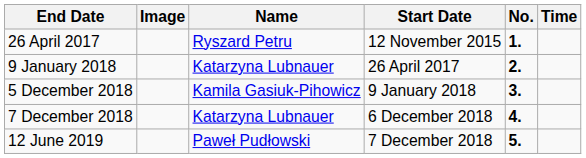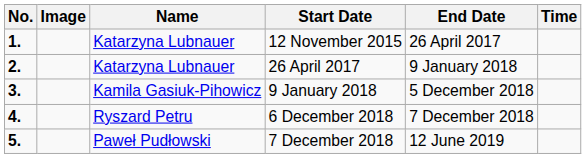 <table class=wikitable>
 <tr>
-<th>End Date</th>
+<th>No.</th>
 <th>Image</th>
 <th>Name</th>
 <th>Start Date</th>
-<th>No.</th>
+<th>End Date</th>
 <th>Time</th>
 </tr>
 <tr>
+<td><strong>1.</strong></td>
+<td></td>
+<td><a href='#'>Katarzyna Lubnauer</a></td>
+<td>12 November 2015</td>
 <td>26 April 2017</td>
-<td></td>
-<td><a href='#'>Ryszard Petru</a></td>
-<td>12 November 2015</td>
-<td><strong>1.</strong></td>
 <td></td>
 </tr>
 <tr>
-<td>9 January 2018</td>
+<td><strong>2.</strong></td>
 <td></td>
 <td><a href='#'>Katarzyna Lubnauer</a></td>
 <td>26 April 2017</td>
-<td><strong>2.</strong></td>
+<td>9 January 2018</td>
 <td></td>
 </tr>
 <tr>
-<td>5 December 2018</td>
+<td><strong>3.</strong></td>
 <td></td>
 <td><a href='#'>Kamila Gasiuk-Pihowicz</a></td>
 <td>9 January 2018</td>
-<td><strong>3.</strong></td>
+<td>5 December 2018</td>
 <td></td>
 </tr>
 <tr>
+<td><strong>4.</strong></td>
+<td></td>
+<td><a href='#'>Ryszard Petru</a></td>
+<td>6 December 2018</td>
 <td>7 December 2018</td>
-<td></td>
-<td><a href='#'>Katarzyna Lubnauer</a></td>
-<td>6 December 2018</td>
-<td><strong>4.</strong></td>
 <td></td>
 </tr>
 <tr>
-<td>12 June 2019</td>
+<td><strong>5.</strong></td>
 <td></td>
 <td><a href='#'>Paweł Pudłowski</a></td>
 <td>7 December 2018</td>
-<td><strong>5.</strong></td>
+<td>12 June 2019</td>
 <td></td>
 </tr>
 </table>
